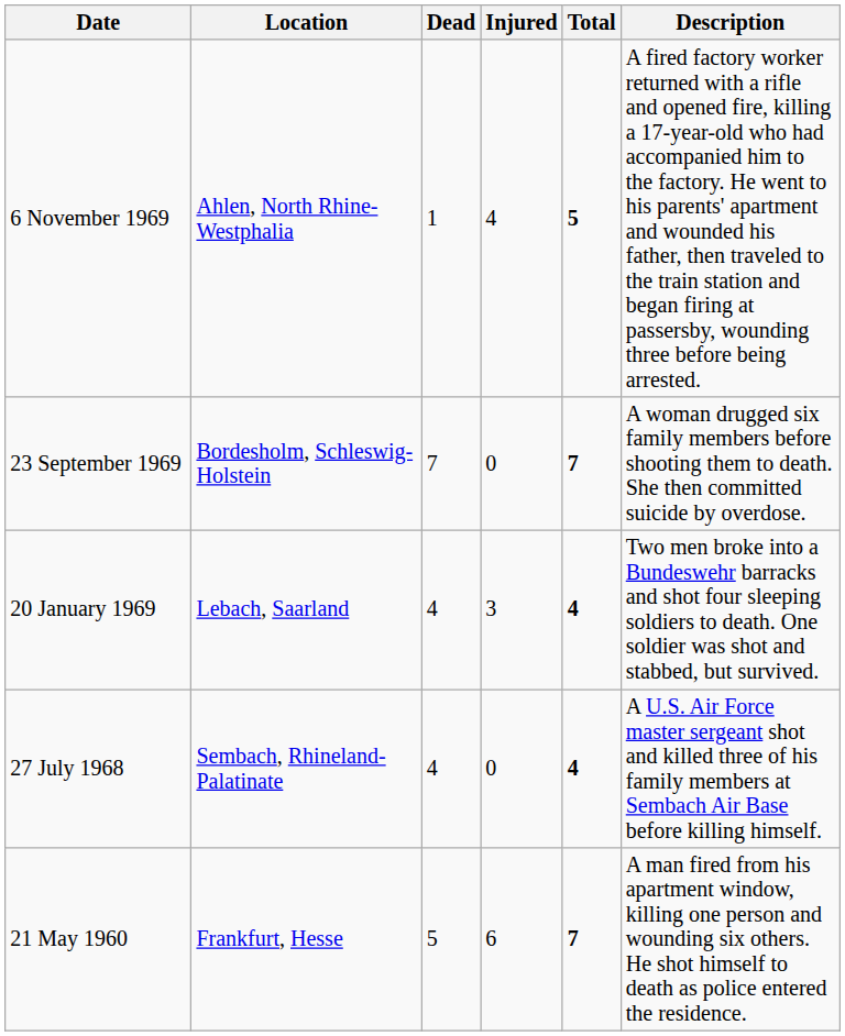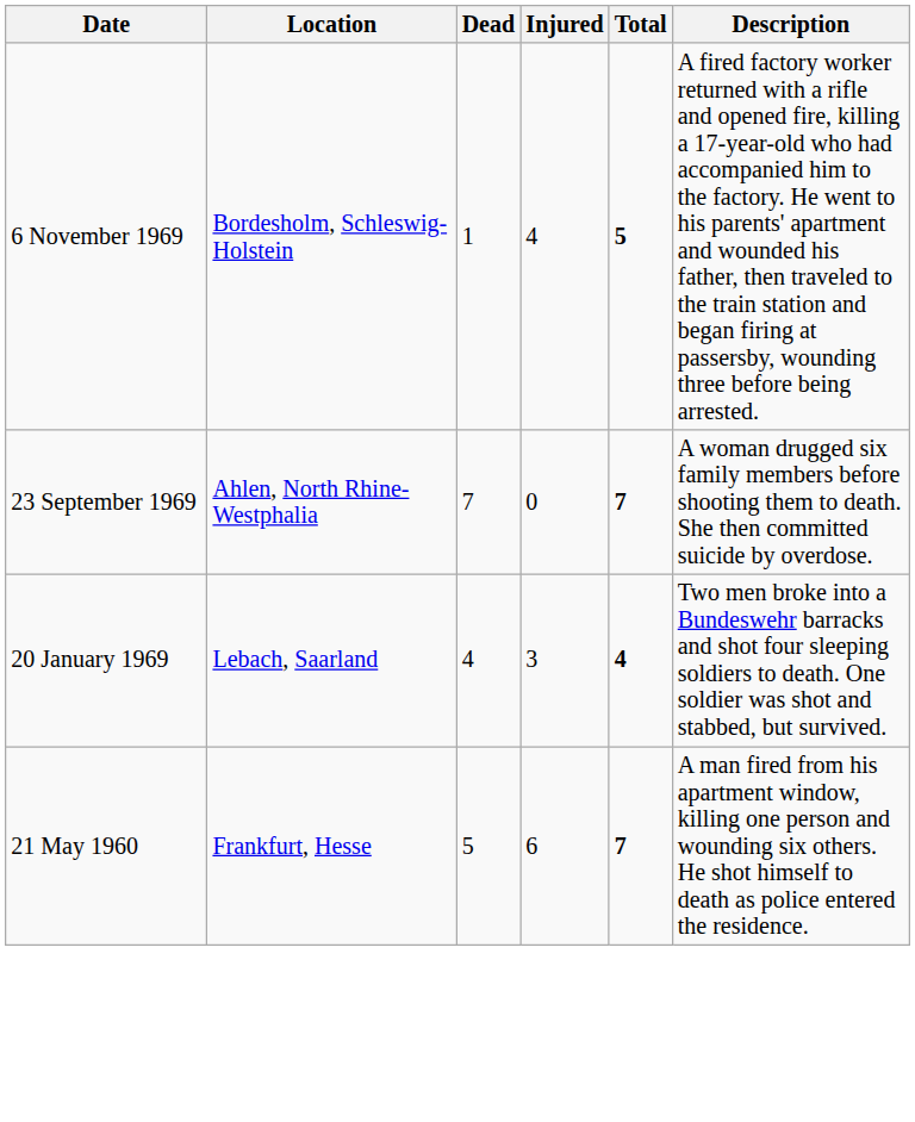 <table class="wikitable sortable">
 <tr>
 <th scope="col" style="width: 8rem;">Date</th>
 <th scope="col" style="width: 10rem;">Location</th>
 <th data-sort-type=number>Dead</th>
 <th data-sort-type=number>Injured</th>
 <th data-sort-type=number>Total</th>
 <th class=unsortable>Description</th>
 </tr>
 <tr>
 <td>6 November 1969</td>
-<td><a href='#'>Ahlen</a>, <a href='#'>North Rhine-Westphalia</a></td>
+<td><a href='#'>Bordesholm</a>, <a href='#'>Schleswig-Holstein</a></td>
 <td>1</td>
 <td>4</td>
 <td><strong>5</strong></td>
 <td>A fired factory worker returned with a rifle and opened fire, killing a 17-year-old who had accompanied him to the factory. He went to his parents' apartment and wounded his father, then traveled to the train station and began firing at passersby, wounding three before being arrested.</td>
 </tr>
 <tr>
 <td>23 September 1969</td>
-<td><a href='#'>Bordesholm</a>, <a href='#'>Schleswig-Holstein</a></td>
+<td><a href='#'>Ahlen</a>, <a href='#'>North Rhine-Westphalia</a></td>
 <td>7</td>
 <td>0</td>
 <td><strong>7</strong></td>
 <td>A woman drugged six family members before shooting them to death. She then committed suicide by overdose.</td>
 </tr>
 <tr>
 <td>20 January 1969</td>
 <td><a href='#'>Lebach</a>, <a href='#'>Saarland</a></td>
 <td>4</td>
 <td>3</td>
 <td><strong>4</strong></td>
 <td>Two men broke into a <a href='#'>Bundeswehr</a> barracks and shot four sleeping soldiers to death. One soldier was shot and stabbed, but survived.</td>
 </tr>
 <tr>
-<td>27 July 1968</td>
-<td><a href='#'>Sembach</a>, <a href='#'>Rhineland-Palatinate</a></td>
-<td>4</td>
-<td>0</td>
-<td><strong>4</strong></td>
-<td>A <a href='#'>U.S. Air Force</a> <a href='#'>master sergeant</a> shot and killed three of his family members at <a href='#'>Sembach Air Base</a> before killing himself.</td>
-</tr>
-<tr>
 <td>21 May 1960</td>
 <td><a href='#'>Frankfurt</a>, <a href='#'>Hesse</a></td>
 <td>5</td>
 <td>6</td>
 <td><strong>7</strong></td>
 <td>A man fired from his apartment window, killing one person and wounding six others. He shot himself to death as police entered the residence.</td>
 </tr>
 </table>
